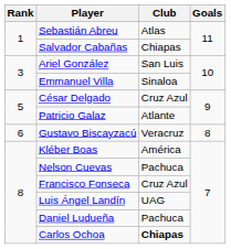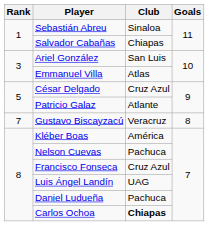 <table class="wikitable">
 <tr>
 <th>Rank</th>
 <th>Player</th>
 <th>Club</th>
 <th>Goals</th>
 </tr>
 <tr>
 <td align=center rowspan=2>1</td>
 <td> <a href='#'>Sebastián Abreu</a></td>
-<td>Atlas</td>
+<td>Sinaloa</td>
 <td align=center rowspan=2>11</td>
 </tr>
 <tr>
 <td> <a href='#'>Salvador Cabañas</a></td>
 <td>Chiapas</td>
 </tr>
 <tr>
 <td align=center rowspan=2>3</td>
 <td> <a href='#'>Ariel González</a></td>
 <td>San Luis</td>
 <td align=center rowspan=2>10</td>
 </tr>
 <tr>
 <td> <a href='#'>Emmanuel Villa</a></td>
-<td>Sinaloa</td>
+<td>Atlas</td>
 </tr>
 <tr>
 <td align=center rowspan=2>5</td>
 <td> <a href='#'>César Delgado</a></td>
 <td>Cruz Azul</td>
 <td align=center rowspan=2>9</td>
 </tr>
 <tr>
 <td> <a href='#'>Patricio Galaz</a></td>
 <td>Atlante</td>
 </tr>
 <tr>
-<td align=center rowspan=1>6</td>
+<td align=center rowspan=1>7</td>
 <td> <a href='#'>Gustavo Biscayzacú</a></td>
 <td>Veracruz</td>
 <td align=center rowspan=1>8</td>
 </tr>
 <tr>
 <td align=center rowspan=6>8</td>
 <td> <a href='#'>Kléber Boas</a></td>
 <td>América</td>
 <td align=center rowspan=6>7</td>
 </tr>
 <tr>
 <td> <a href='#'>Nelson Cuevas</a></td>
 <td>Pachuca</td>
 </tr>
 <tr>
 <td> <a href='#'>Francisco Fonseca</a></td>
 <td>Cruz Azul</td>
 </tr>
 <tr>
 <td> <a href='#'>Luis Ángel Landín</a></td>
 <td>UAG</td>
 </tr>
 <tr>
 <td> <a href='#'>Daniel Ludueña</a></td>
 <td>Pachuca</td>
 </tr>
 <tr>
 <td> <a href='#'>Carlos Ochoa</a></td>
 <td><strong>Chiapas</strong></td>
 </tr>
 </table>
